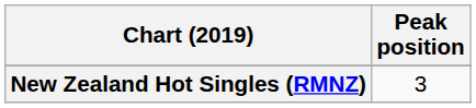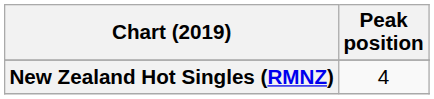 <table class="wikitable sortable plainrowheaders" style="text-align:center">
 <tr>
 <th scope="col">Chart (2019)</th>
 <th scope="col">Peak<br>position</th>
 </tr>
 <tr>
 </tr>
 <tr>
 </tr>
 <tr>
 <th scope="row">New Zealand Hot Singles (<a href='#'>RMNZ</a>)</th>
-<td>3</td>
+<td>4</td>
 </tr>
 <tr>
 </tr>
 <tr>
 </tr>
 </table>
